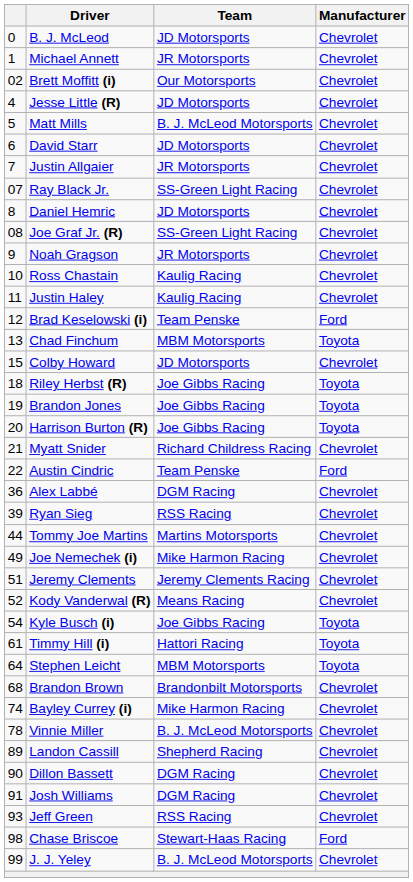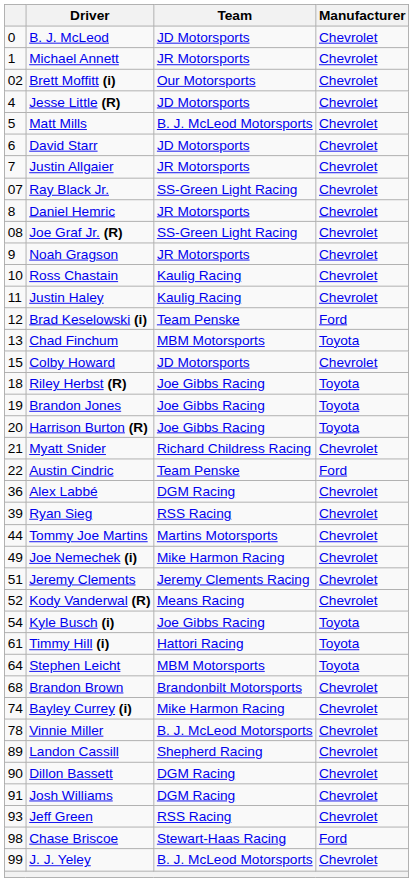 <table class="wikitable" style="font-size:95%">
 <tr>
 <th></th>
 <th>Driver</th>
 <th>Team</th>
 <th>Manufacturer</th>
 </tr>
 <tr>
 <td>0</td>
 <td><a href='#'>B. J. McLeod</a></td>
 <td><a href='#'>JD Motorsports</a></td>
 <td><a href='#'>Chevrolet</a></td>
 </tr>
 <tr>
 <td>1</td>
 <td><a href='#'>Michael Annett</a></td>
 <td><a href='#'>JR Motorsports</a></td>
 <td><a href='#'>Chevrolet</a></td>
 </tr>
 <tr>
 <td>02</td>
 <td><a href='#'>Brett Moffitt</a> <strong>(i)</strong></td>
 <td><a href='#'>Our Motorsports</a></td>
 <td><a href='#'>Chevrolet</a></td>
 </tr>
 <tr>
 <td>4</td>
 <td><a href='#'>Jesse Little</a> <strong>(R)</strong></td>
 <td><a href='#'>JD Motorsports</a></td>
 <td><a href='#'>Chevrolet</a></td>
 </tr>
 <tr>
 <td>5</td>
 <td><a href='#'>Matt Mills</a></td>
 <td><a href='#'>B. J. McLeod Motorsports</a></td>
 <td><a href='#'>Chevrolet</a></td>
 </tr>
 <tr>
 <td>6</td>
 <td><a href='#'>David Starr</a></td>
 <td><a href='#'>JD Motorsports</a></td>
 <td><a href='#'>Chevrolet</a></td>
 </tr>
 <tr>
 <td>7</td>
 <td><a href='#'>Justin Allgaier</a></td>
 <td><a href='#'>JR Motorsports</a></td>
 <td><a href='#'>Chevrolet</a></td>
 </tr>
 <tr>
 <td>07</td>
 <td><a href='#'>Ray Black Jr.</a></td>
 <td><a href='#'>SS-Green Light Racing</a></td>
 <td><a href='#'>Chevrolet</a></td>
 </tr>
 <tr>
 <td>8</td>
 <td><a href='#'>Daniel Hemric</a></td>
-<td><a href='#'>JD Motorsports</a></td>
+<td><a href='#'>JR Motorsports</a></td>
 <td><a href='#'>Chevrolet</a></td>
 </tr>
 <tr>
 <td>08</td>
 <td><a href='#'>Joe Graf Jr.</a> <strong>(R)</strong></td>
 <td><a href='#'>SS-Green Light Racing</a></td>
 <td><a href='#'>Chevrolet</a></td>
 </tr>
 <tr>
 <td>9</td>
 <td><a href='#'>Noah Gragson</a></td>
 <td><a href='#'>JR Motorsports</a></td>
 <td><a href='#'>Chevrolet</a></td>
 </tr>
 <tr>
 <td>10</td>
 <td><a href='#'>Ross Chastain</a></td>
 <td><a href='#'>Kaulig Racing</a></td>
 <td><a href='#'>Chevrolet</a></td>
 </tr>
 <tr>
 <td>11</td>
 <td><a href='#'>Justin Haley</a></td>
 <td><a href='#'>Kaulig Racing</a></td>
 <td><a href='#'>Chevrolet</a></td>
 </tr>
 <tr>
 <td>12</td>
 <td><a href='#'>Brad Keselowski</a> <strong>(i)</strong></td>
 <td><a href='#'>Team Penske</a></td>
 <td><a href='#'>Ford</a></td>
 </tr>
 <tr>
 <td>13</td>
 <td><a href='#'>Chad Finchum</a></td>
 <td><a href='#'>MBM Motorsports</a></td>
 <td><a href='#'>Toyota</a></td>
 </tr>
 <tr>
 <td>15</td>
 <td><a href='#'>Colby Howard</a></td>
 <td><a href='#'>JD Motorsports</a></td>
 <td><a href='#'>Chevrolet</a></td>
 </tr>
 <tr>
 <td>18</td>
 <td><a href='#'>Riley Herbst</a> <strong>(R)</strong></td>
 <td><a href='#'>Joe Gibbs Racing</a></td>
 <td><a href='#'>Toyota</a></td>
 </tr>
 <tr>
 <td>19</td>
 <td><a href='#'>Brandon Jones</a></td>
 <td><a href='#'>Joe Gibbs Racing</a></td>
 <td><a href='#'>Toyota</a></td>
 </tr>
 <tr>
 <td>20</td>
 <td><a href='#'>Harrison Burton</a> <strong>(R)</strong></td>
 <td><a href='#'>Joe Gibbs Racing</a></td>
 <td><a href='#'>Toyota</a></td>
 </tr>
 <tr>
 <td>21</td>
 <td><a href='#'>Myatt Snider</a></td>
 <td><a href='#'>Richard Childress Racing</a></td>
 <td><a href='#'>Chevrolet</a></td>
 </tr>
 <tr>
 <td>22</td>
 <td><a href='#'>Austin Cindric</a></td>
 <td><a href='#'>Team Penske</a></td>
 <td><a href='#'>Ford</a></td>
 </tr>
 <tr>
 <td>36</td>
 <td><a href='#'>Alex Labbé</a></td>
 <td><a href='#'>DGM Racing</a></td>
 <td><a href='#'>Chevrolet</a></td>
 </tr>
 <tr>
 <td>39</td>
 <td><a href='#'>Ryan Sieg</a></td>
 <td><a href='#'>RSS Racing</a></td>
 <td><a href='#'>Chevrolet</a></td>
 </tr>
 <tr>
 <td>44</td>
 <td><a href='#'>Tommy Joe Martins</a></td>
 <td><a href='#'>Martins Motorsports</a></td>
 <td><a href='#'>Chevrolet</a></td>
 </tr>
 <tr>
 <td>49</td>
 <td><a href='#'>Joe Nemechek</a> <strong>(i)</strong></td>
 <td><a href='#'>Mike Harmon Racing</a></td>
 <td><a href='#'>Chevrolet</a></td>
 </tr>
 <tr>
 <td>51</td>
 <td><a href='#'>Jeremy Clements</a></td>
 <td><a href='#'>Jeremy Clements Racing</a></td>
 <td><a href='#'>Chevrolet</a></td>
 </tr>
 <tr>
 <td>52</td>
 <td><a href='#'>Kody Vanderwal</a> <strong>(R)</strong></td>
 <td><a href='#'>Means Racing</a></td>
 <td><a href='#'>Chevrolet</a></td>
 </tr>
 <tr>
 <td>54</td>
 <td><a href='#'>Kyle Busch</a> <strong>(i)</strong></td>
 <td><a href='#'>Joe Gibbs Racing</a></td>
 <td><a href='#'>Toyota</a></td>
 </tr>
 <tr>
 <td>61</td>
 <td><a href='#'>Timmy Hill</a> <strong>(i)</strong></td>
 <td><a href='#'>Hattori Racing</a></td>
 <td><a href='#'>Toyota</a></td>
 </tr>
 <tr>
 <td>64</td>
 <td><a href='#'>Stephen Leicht</a></td>
 <td><a href='#'>MBM Motorsports</a></td>
 <td><a href='#'>Toyota</a></td>
 </tr>
 <tr>
 <td>68</td>
 <td><a href='#'>Brandon Brown</a></td>
 <td><a href='#'>Brandonbilt Motorsports</a></td>
 <td><a href='#'>Chevrolet</a></td>
 </tr>
 <tr>
 <td>74</td>
 <td><a href='#'>Bayley Currey</a> <strong>(i)</strong></td>
 <td><a href='#'>Mike Harmon Racing</a></td>
 <td><a href='#'>Chevrolet</a></td>
 </tr>
 <tr>
 <td>78</td>
 <td><a href='#'>Vinnie Miller</a></td>
 <td><a href='#'>B. J. McLeod Motorsports</a></td>
 <td><a href='#'>Chevrolet</a></td>
 </tr>
 <tr>
 <td>89</td>
 <td><a href='#'>Landon Cassill</a></td>
 <td><a href='#'>Shepherd Racing</a></td>
 <td><a href='#'>Chevrolet</a></td>
 </tr>
 <tr>
 <td>90</td>
 <td><a href='#'>Dillon Bassett</a></td>
 <td><a href='#'>DGM Racing</a></td>
 <td><a href='#'>Chevrolet</a></td>
 </tr>
 <tr>
 <td>91</td>
 <td><a href='#'>Josh Williams</a></td>
 <td><a href='#'>DGM Racing</a></td>
 <td><a href='#'>Chevrolet</a></td>
 </tr>
 <tr>
 <td>93</td>
 <td><a href='#'>Jeff Green</a></td>
 <td><a href='#'>RSS Racing</a></td>
 <td><a href='#'>Chevrolet</a></td>
 </tr>
 <tr>
 <td>98</td>
 <td><a href='#'>Chase Briscoe</a></td>
 <td><a href='#'>Stewart-Haas Racing</a></td>
 <td><a href='#'>Ford</a></td>
 </tr>
 <tr>
 <td>99</td>
 <td><a href='#'>J. J. Yeley</a></td>
 <td><a href='#'>B. J. McLeod Motorsports</a></td>
 <td><a href='#'>Chevrolet</a></td>
 </tr>
 <tr>
 <th colspan="4"></th>
 </tr>
 </table>
